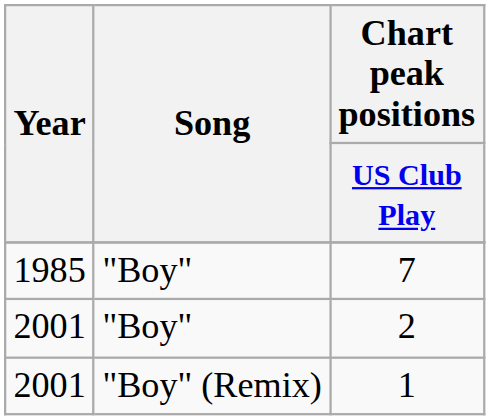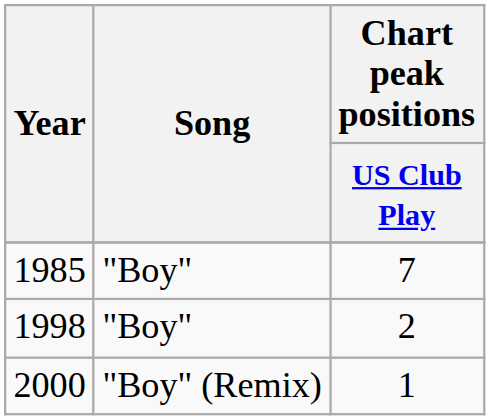 <table class="wikitable">
 <tr>
 <th rowspan="2">Year</th>
 <th rowspan="2">Song</th>
 <th colspan="1">Chart peak positions</th>
 </tr>
 <tr>
 <th width="55"><small><a href='#'>US Club Play</a></small></th>
 </tr>
 <tr>
 </tr>
 <tr>
 <td align="center">1985</td>
 <td>"Boy"</td>
 <td align="center">7</td>
 </tr>
 <tr>
-<td align="center">2001</td>
+<td align="center">1998</td>
 <td>"Boy"</td>
 <td align="center">2</td>
 </tr>
 <tr>
-<td align="center">2001</td>
+<td align="center">2000</td>
 <td>"Boy" (Remix)</td>
 <td align="center">1</td>
 </tr>
 </table>
